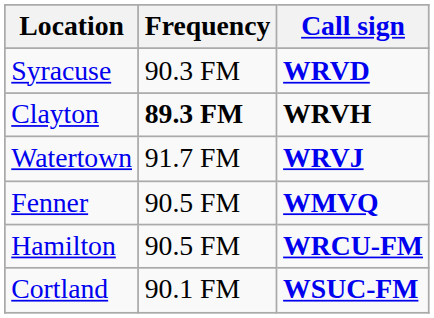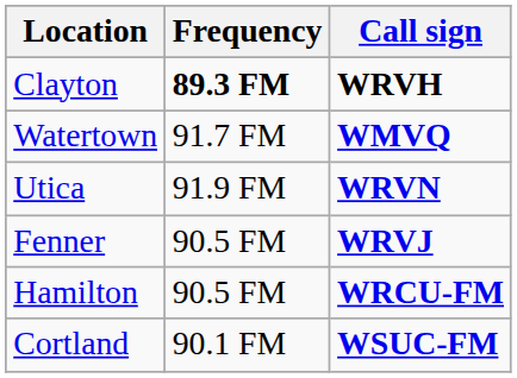 <table class="wikitable sortable">
 <tr>
 <th>Location</th>
 <th>Frequency</th>
 <th><a href='#'>Call sign</a></th>
-</tr>
-<tr>
-<td><a href='#'>Syracuse</a></td>
-<td>90.3 FM</td>
-<td><strong><a href='#'>WRVD</a></strong></td>
 </tr>
 <tr>
 <td><a href='#'>Clayton</a></td>
 <td><strong>89.3 FM</strong></td>
 <td><strong>WRVH</strong> </td>
 </tr>
 <tr>
 <td><a href='#'>Watertown</a></td>
 <td>91.7 FM</td>
-<td><strong><a href='#'>WRVJ</a></strong></td>
+<td><strong><a href='#'>WMVQ</a></strong></td>
+</tr>
+<tr>
+<td><a href='#'>Utica</a></td>
+<td>91.9 FM</td>
+<td><strong><a href='#'>WRVN</a></strong></td>
 </tr>
 <tr>
 <td><a href='#'>Fenner</a></td>
 <td>90.5 FM</td>
-<td><strong><a href='#'>WMVQ</a></strong></td>
+<td><strong><a href='#'>WRVJ</a></strong></td>
 </tr>
 <tr>
 <td><a href='#'>Hamilton</a></td>
 <td>90.5 FM</td>
 <td><strong><a href='#'>WRCU-FM</a></strong></td>
 </tr>
 <tr>
 <td><a href='#'>Cortland</a></td>
 <td>90.1 FM</td>
 <td><strong><a href='#'>WSUC-FM</a></strong></td>
 </tr>
 </table>
